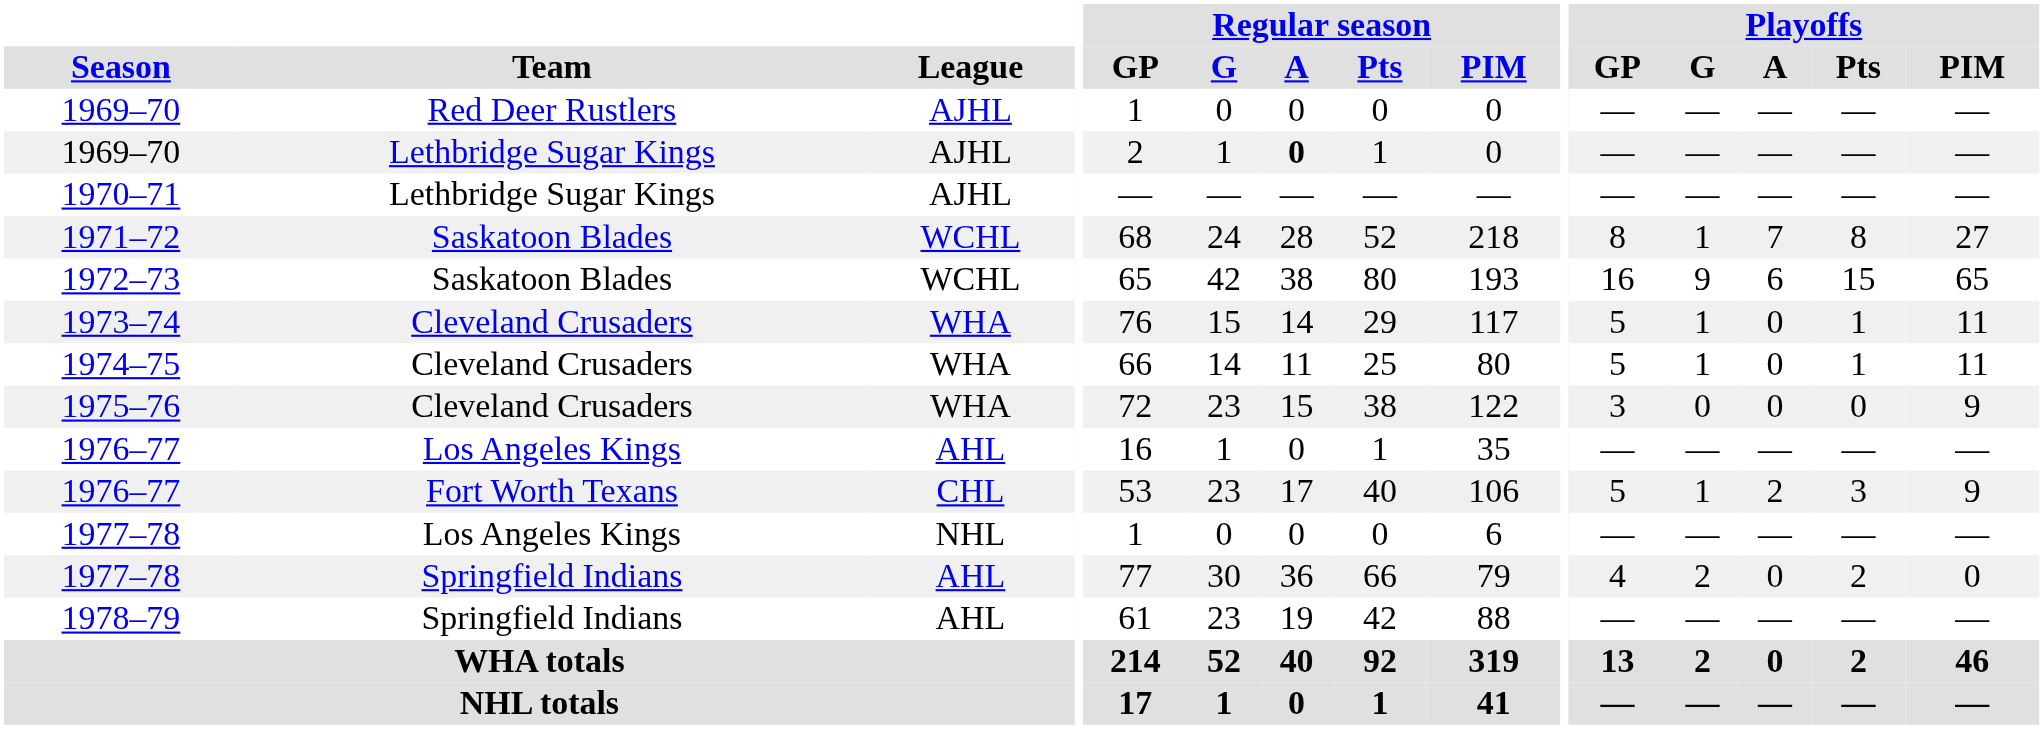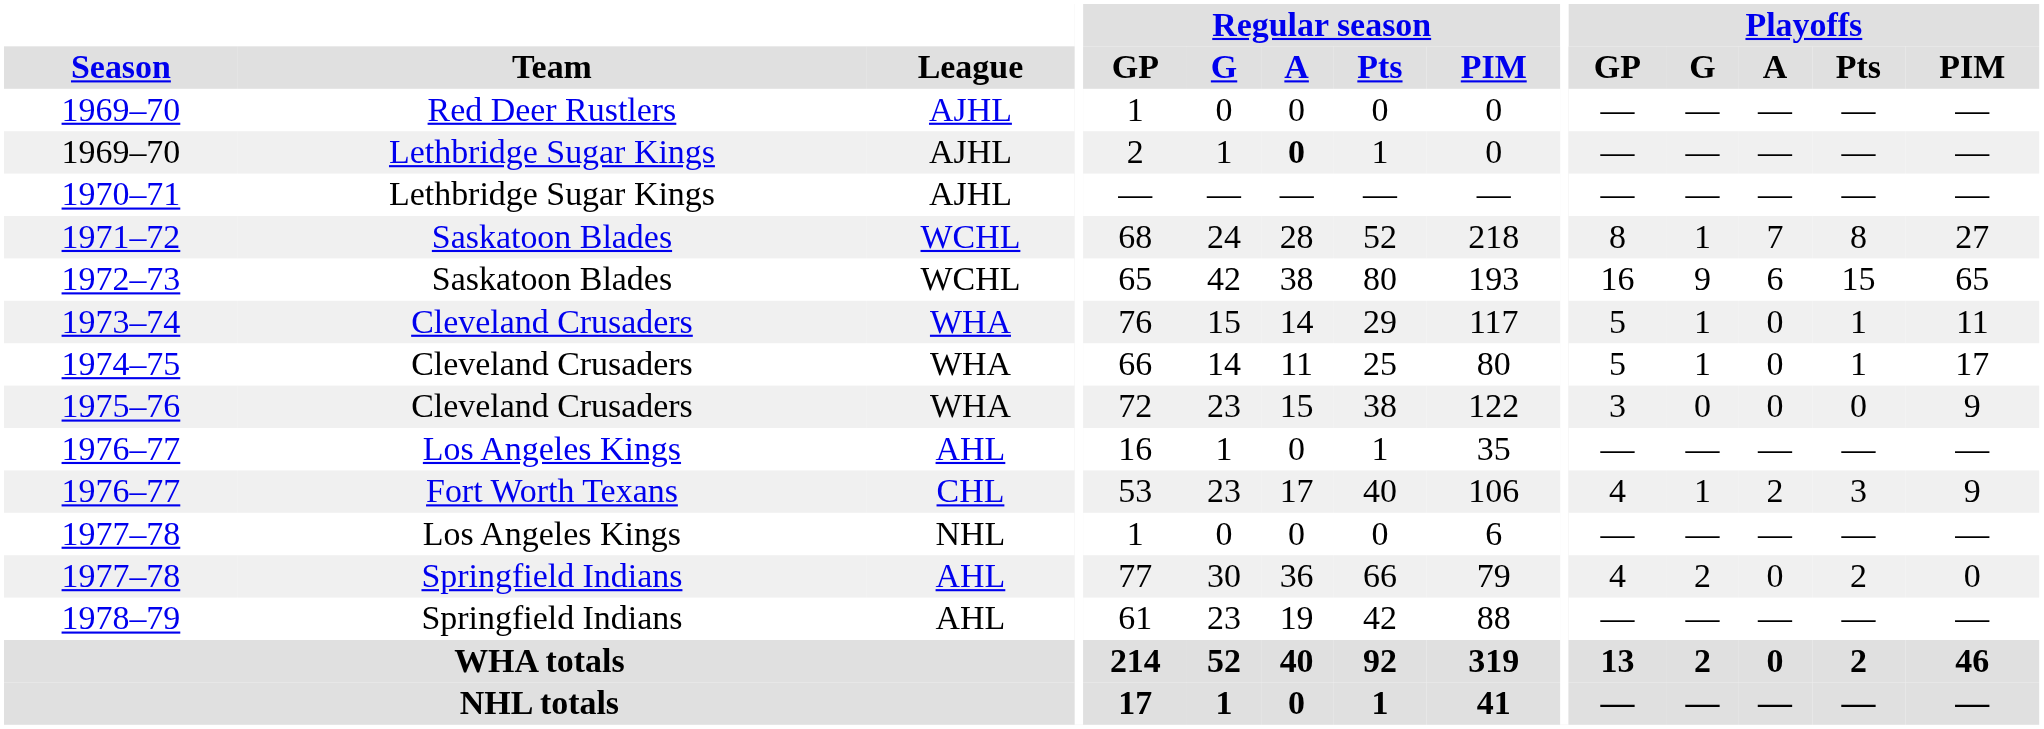 <table border="0" cellpadding="1" cellspacing="0" style="text-align:center; width:60em">
 <tr bgcolor="#e0e0e0">
 <th colspan="3" bgcolor="#ffffff"></th>
 <th rowspan="100" bgcolor="#ffffff"></th>
 <th colspan="5"><a href='#'>Regular season</a></th>
 <th rowspan="100" bgcolor="#ffffff"></th>
 <th colspan="5"><a href='#'>Playoffs</a></th>
 </tr>
 <tr bgcolor="#e0e0e0">
 <th><a href='#'>Season</a></th>
 <th>Team</th>
 <th>League</th>
 <th>GP</th>
 <th><a href='#'>G</a></th>
 <th><a href='#'>A</a></th>
 <th><a href='#'>Pts</a></th>
 <th><a href='#'>PIM</a></th>
 <th>GP</th>
 <th>G</th>
 <th>A</th>
 <th>Pts</th>
 <th>PIM</th>
 </tr>
 <tr>
 <td><a href='#'>1969–70</a></td>
 <td><a href='#'>Red Deer Rustlers</a></td>
 <td><a href='#'>AJHL</a></td>
 <td>1</td>
 <td>0</td>
 <td>0</td>
 <td>0</td>
 <td>0</td>
 <td>—</td>
 <td>—</td>
 <td>—</td>
 <td>—</td>
 <td>—</td>
 </tr>
 <tr bgcolor="#f0f0f0">
 <td>1969–70</td>
 <td><a href='#'>Lethbridge Sugar Kings</a></td>
 <td>AJHL</td>
 <td>2</td>
 <td>1</td>
 <td><strong>0</strong></td>
 <td>1</td>
 <td>0</td>
 <td>—</td>
 <td>—</td>
 <td>—</td>
 <td>—</td>
 <td>—</td>
 </tr>
 <tr>
 <td><a href='#'>1970–71</a></td>
 <td>Lethbridge Sugar Kings</td>
 <td>AJHL</td>
 <td>—</td>
 <td>—</td>
 <td>—</td>
 <td>—</td>
 <td>—</td>
 <td>—</td>
 <td>—</td>
 <td>—</td>
 <td>—</td>
 <td>—</td>
 </tr>
 <tr bgcolor="#f0f0f0">
 <td><a href='#'>1971–72</a></td>
 <td><a href='#'>Saskatoon Blades</a></td>
 <td><a href='#'>WCHL</a></td>
 <td>68</td>
 <td>24</td>
 <td>28</td>
 <td>52</td>
 <td>218</td>
 <td>8</td>
 <td>1</td>
 <td>7</td>
 <td>8</td>
 <td>27</td>
 </tr>
 <tr>
 <td><a href='#'>1972–73</a></td>
 <td>Saskatoon Blades</td>
 <td>WCHL</td>
 <td>65</td>
 <td>42</td>
 <td>38</td>
 <td>80</td>
 <td>193</td>
 <td>16</td>
 <td>9</td>
 <td>6</td>
 <td>15</td>
 <td>65</td>
 </tr>
 <tr bgcolor="#f0f0f0">
 <td><a href='#'>1973–74</a></td>
 <td><a href='#'>Cleveland Crusaders</a></td>
 <td><a href='#'>WHA</a></td>
 <td>76</td>
 <td>15</td>
 <td>14</td>
 <td>29</td>
 <td>117</td>
 <td>5</td>
 <td>1</td>
 <td>0</td>
 <td>1</td>
 <td>11</td>
 </tr>
 <tr>
 <td><a href='#'>1974–75</a></td>
 <td>Cleveland Crusaders</td>
 <td>WHA</td>
 <td>66</td>
 <td>14</td>
 <td>11</td>
 <td>25</td>
 <td>80</td>
 <td>5</td>
 <td>1</td>
 <td>0</td>
 <td>1</td>
-<td>11</td>
+<td>17</td>
 </tr>
 <tr bgcolor="#f0f0f0">
 <td><a href='#'>1975–76</a></td>
 <td>Cleveland Crusaders</td>
 <td>WHA</td>
 <td>72</td>
 <td>23</td>
 <td>15</td>
 <td>38</td>
 <td>122</td>
 <td>3</td>
 <td>0</td>
 <td>0</td>
 <td>0</td>
 <td>9</td>
 </tr>
 <tr>
 <td><a href='#'>1976–77</a></td>
 <td><a href='#'>Los Angeles Kings</a></td>
 <td><a href='#'>AHL</a></td>
 <td>16</td>
 <td>1</td>
 <td>0</td>
 <td>1</td>
 <td>35</td>
 <td>—</td>
 <td>—</td>
 <td>—</td>
 <td>—</td>
 <td>—</td>
 </tr>
 <tr bgcolor="#f0f0f0">
 <td><a href='#'>1976–77</a></td>
 <td><a href='#'>Fort Worth Texans</a></td>
 <td><a href='#'>CHL</a></td>
 <td>53</td>
 <td>23</td>
 <td>17</td>
 <td>40</td>
 <td>106</td>
-<td>5</td>
+<td>4</td>
 <td>1</td>
 <td>2</td>
 <td>3</td>
 <td>9</td>
 </tr>
 <tr>
 <td><a href='#'>1977–78</a></td>
 <td>Los Angeles Kings</td>
 <td>NHL</td>
 <td>1</td>
 <td>0</td>
 <td>0</td>
 <td>0</td>
 <td>6</td>
 <td>—</td>
 <td>—</td>
 <td>—</td>
 <td>—</td>
 <td>—</td>
 </tr>
 <tr bgcolor="#f0f0f0">
 <td><a href='#'>1977–78</a></td>
 <td><a href='#'>Springfield Indians</a></td>
 <td><a href='#'>AHL</a></td>
 <td>77</td>
 <td>30</td>
 <td>36</td>
 <td>66</td>
 <td>79</td>
 <td>4</td>
 <td>2</td>
 <td>0</td>
 <td>2</td>
 <td>0</td>
 </tr>
 <tr>
 <td><a href='#'>1978–79</a></td>
 <td>Springfield Indians</td>
 <td>AHL</td>
 <td>61</td>
 <td>23</td>
 <td>19</td>
 <td>42</td>
 <td>88</td>
 <td>—</td>
 <td>—</td>
 <td>—</td>
 <td>—</td>
 <td>—</td>
 </tr>
 <tr bgcolor="#e0e0e0">
 <th colspan="3">WHA totals</th>
 <th>214</th>
 <th>52</th>
 <th>40</th>
 <th>92</th>
 <th>319</th>
 <th>13</th>
 <th>2</th>
 <th>0</th>
 <th>2</th>
 <th>46</th>
 </tr>
 <tr bgcolor="#e0e0e0">
 <th colspan="3">NHL totals</th>
 <th>17</th>
 <th>1</th>
 <th>0</th>
 <th>1</th>
 <th>41</th>
 <th>—</th>
 <th>—</th>
 <th>—</th>
 <th>—</th>
 <th>—</th>
 </tr>
 </table>
